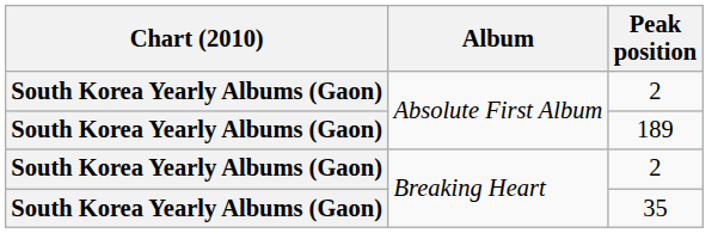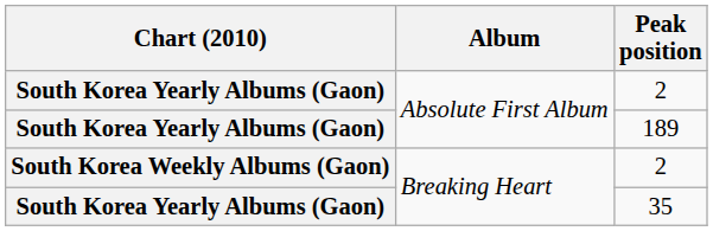 <table class="wikitable plainrowheaders">
 <tr>
 <th>Chart (2010)</th>
 <th>Album</th>
 <th>Peak<br>position</th>
 </tr>
 <tr>
 <th scope="row">South Korea Yearly Albums (Gaon)</th>
 <td rowspan="2" scope="row"><em>Absolute First Album</em></td>
 <td align="center">2</td>
 </tr>
 <tr>
 <th scope="row">South Korea Yearly Albums (Gaon)</th>
 <td align="center">189</td>
 </tr>
 <tr>
-<th scope="row">South Korea Yearly Albums (Gaon)</th>
+<th scope="row">South Korea Weekly Albums (Gaon)</th>
 <td rowspan="2" scope="row"><em>Breaking Heart</em></td>
 <td align="center">2</td>
 </tr>
 <tr>
 <th scope="row">South Korea Yearly Albums (Gaon)</th>
 <td align="center">35</td>
 </tr>
 </table>
